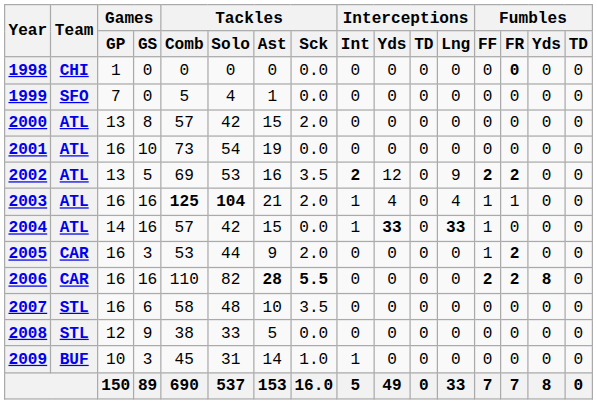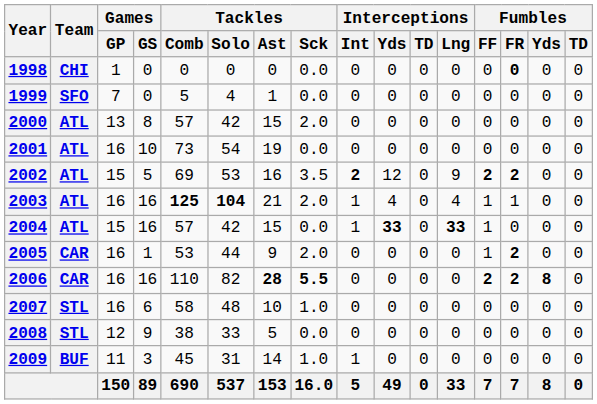 <table class="wikitable" style="text-align:center">
 <tr>
 <th rowspan="2">Year</th>
 <th rowspan="2">Team</th>
 <th colspan="2">Games</th>
 <th colspan="4">Tackles</th>
 <th colspan="4">Interceptions</th>
 <th colspan="4">Fumbles</th>
 </tr>
 <tr>
 <th>GP</th>
 <th>GS</th>
 <th>Comb</th>
 <th>Solo</th>
 <th>Ast</th>
 <th>Sck</th>
 <th>Int</th>
 <th>Yds</th>
 <th>TD</th>
 <th>Lng</th>
 <th>FF</th>
 <th>FR</th>
 <th>Yds</th>
 <th>TD</th>
 </tr>
 <tr>
 <th><a href='#'>1998</a></th>
 <th><a href='#'>CHI</a></th>
 <td>1</td>
 <td>0</td>
 <td>0</td>
 <td>0</td>
 <td>0</td>
 <td>0.0</td>
 <td>0</td>
 <td>0</td>
 <td>0</td>
 <td>0</td>
 <td>0</td>
 <td><strong>0</strong></td>
 <td>0</td>
 <td>0</td>
 </tr>
 <tr>
 <th><a href='#'>1999</a></th>
 <th><a href='#'>SFO</a></th>
 <td>7</td>
 <td>0</td>
 <td>5</td>
 <td>4</td>
 <td>1</td>
 <td>0.0</td>
 <td>0</td>
 <td>0</td>
 <td>0</td>
 <td>0</td>
 <td>0</td>
 <td>0</td>
 <td>0</td>
 <td>0</td>
 </tr>
 <tr>
 <th><a href='#'>2000</a></th>
 <th><a href='#'>ATL</a></th>
 <td>13</td>
 <td>8</td>
 <td>57</td>
 <td>42</td>
 <td>15</td>
 <td>2.0</td>
 <td>0</td>
 <td>0</td>
 <td>0</td>
 <td>0</td>
 <td>0</td>
 <td>0</td>
 <td>0</td>
 <td>0</td>
 </tr>
 <tr>
 <th><a href='#'>2001</a></th>
 <th><a href='#'>ATL</a></th>
 <td>16</td>
 <td>10</td>
 <td>73</td>
 <td>54</td>
 <td>19</td>
 <td>0.0</td>
 <td>0</td>
 <td>0</td>
 <td>0</td>
 <td>0</td>
 <td>0</td>
 <td>0</td>
 <td>0</td>
 <td>0</td>
 </tr>
 <tr>
 <th><a href='#'>2002</a></th>
 <th><a href='#'>ATL</a></th>
-<td>13</td>
+<td>15</td>
 <td>5</td>
 <td>69</td>
 <td>53</td>
 <td>16</td>
 <td>3.5</td>
 <td><strong>2</strong></td>
 <td>12</td>
 <td>0</td>
 <td>9</td>
 <td><strong>2</strong></td>
 <td><strong>2</strong></td>
 <td>0</td>
 <td>0</td>
 </tr>
 <tr>
 <th><a href='#'>2003</a></th>
 <th><a href='#'>ATL</a></th>
 <td>16</td>
 <td>16</td>
 <td><strong>125</strong></td>
 <td><strong>104</strong></td>
 <td>21</td>
 <td>2.0</td>
 <td>1</td>
 <td>4</td>
 <td>0</td>
 <td>4</td>
 <td>1</td>
 <td>1</td>
 <td>0</td>
 <td>0</td>
 </tr>
 <tr>
 <th><a href='#'>2004</a></th>
 <th><a href='#'>ATL</a></th>
-<td>14</td>
+<td>15</td>
 <td>16</td>
 <td>57</td>
 <td>42</td>
 <td>15</td>
 <td>0.0</td>
 <td>1</td>
 <td><strong>33</strong></td>
 <td>0</td>
 <td><strong>33</strong></td>
 <td>1</td>
 <td>0</td>
 <td>0</td>
 <td>0</td>
 </tr>
 <tr>
 <th><a href='#'>2005</a></th>
 <th><a href='#'>CAR</a></th>
 <td>16</td>
-<td>3</td>
+<td>1</td>
 <td>53</td>
 <td>44</td>
 <td>9</td>
 <td>2.0</td>
 <td>0</td>
 <td>0</td>
 <td>0</td>
 <td>0</td>
 <td>1</td>
 <td><strong>2</strong></td>
 <td>0</td>
 <td>0</td>
 </tr>
 <tr>
 <th><a href='#'>2006</a></th>
 <th><a href='#'>CAR</a></th>
 <td>16</td>
 <td>16</td>
 <td>110</td>
 <td>82</td>
 <td><strong>28</strong></td>
 <td><strong>5.5</strong></td>
 <td>0</td>
 <td>0</td>
 <td>0</td>
 <td>0</td>
 <td><strong>2</strong></td>
 <td><strong>2</strong></td>
 <td><strong>8</strong></td>
 <td>0</td>
 </tr>
 <tr>
 <th><a href='#'>2007</a></th>
 <th><a href='#'>STL</a></th>
 <td>16</td>
 <td>6</td>
 <td>58</td>
 <td>48</td>
 <td>10</td>
-<td>3.5</td>
+<td>1.0</td>
 <td>0</td>
 <td>0</td>
 <td>0</td>
 <td>0</td>
 <td>0</td>
 <td>0</td>
 <td>0</td>
 <td>0</td>
 </tr>
 <tr>
 <th><a href='#'>2008</a></th>
 <th><a href='#'>STL</a></th>
 <td>12</td>
 <td>9</td>
 <td>38</td>
 <td>33</td>
 <td>5</td>
 <td>0.0</td>
 <td>0</td>
 <td>0</td>
 <td>0</td>
 <td>0</td>
 <td>0</td>
 <td>0</td>
 <td>0</td>
 <td>0</td>
 </tr>
 <tr>
 <th><a href='#'>2009</a></th>
 <th><a href='#'>BUF</a></th>
-<td>10</td>
+<td>11</td>
 <td>3</td>
 <td>45</td>
 <td>31</td>
 <td>14</td>
 <td>1.0</td>
 <td>1</td>
 <td>0</td>
 <td>0</td>
 <td>0</td>
 <td>0</td>
 <td>0</td>
 <td>0</td>
 <td>0</td>
 </tr>
 <tr>
 <th colspan="2"></th>
 <th>150</th>
 <th>89</th>
 <th>690</th>
 <th>537</th>
 <th>153</th>
 <th>16.0</th>
 <th>5</th>
 <th>49</th>
 <th>0</th>
 <th>33</th>
 <th>7</th>
 <th>7</th>
 <th>8</th>
 <th>0</th>
 </tr>
 </table>
